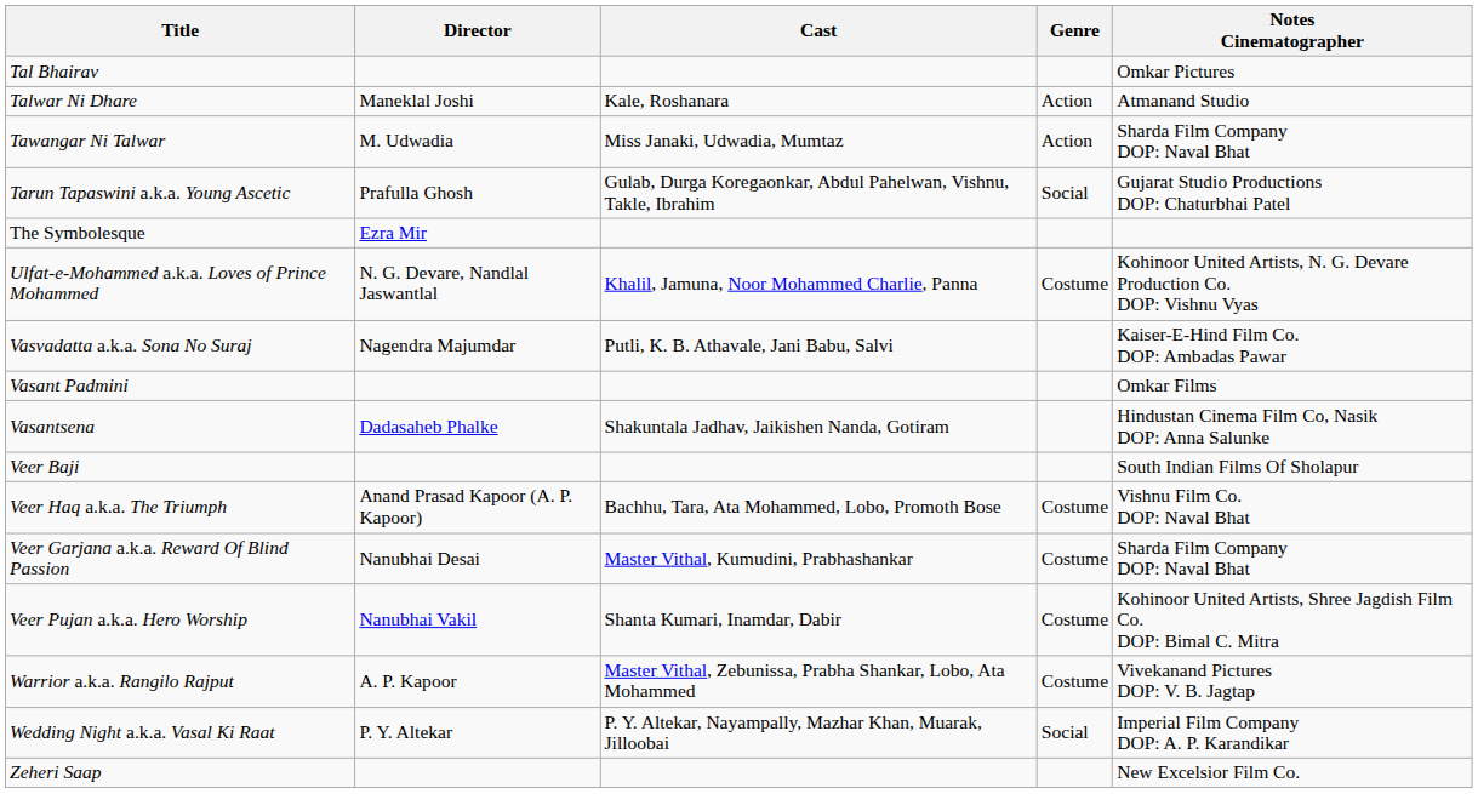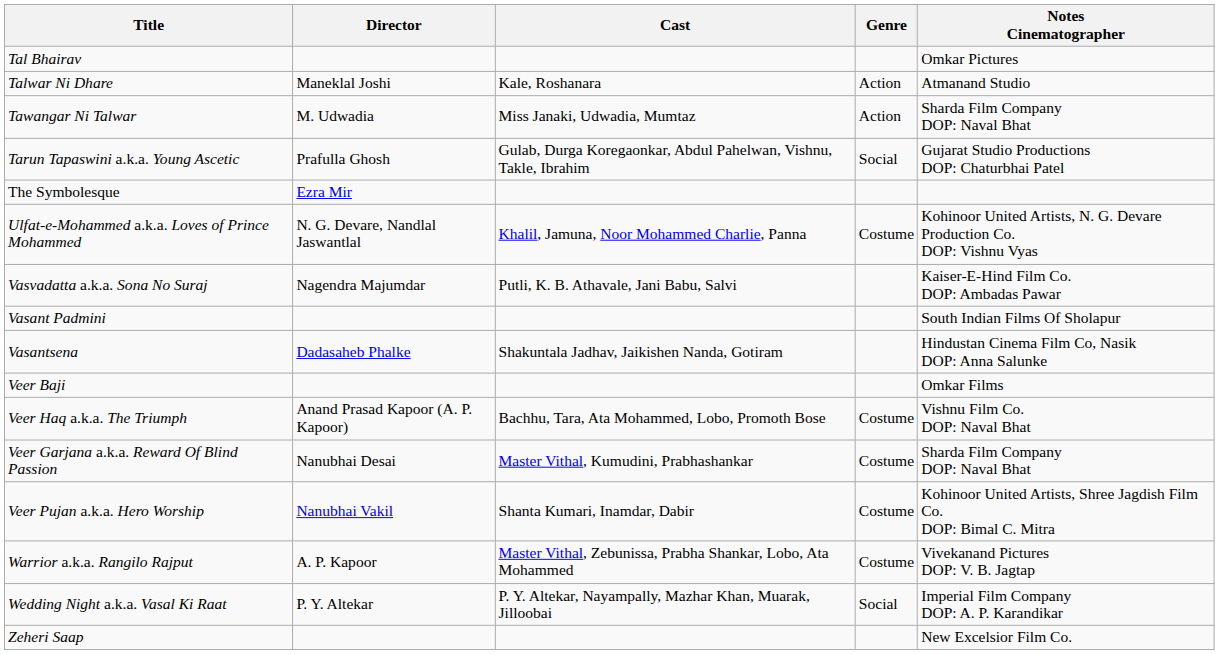 <table class="wikitable">
 <tr>
 <th>Title</th>
 <th>Director</th>
 <th>Cast</th>
 <th>Genre</th>
 <th>Notes<br>Cinematographer</th>
 </tr>
 <tr>
 <td><em>Tal Bhairav</em></td>
 <td></td>
 <td></td>
 <td></td>
 <td>Omkar Pictures</td>
 </tr>
 <tr>
 <td><em>Talwar Ni Dhare</em></td>
 <td>Maneklal Joshi</td>
 <td>Kale, Roshanara</td>
 <td>Action</td>
 <td>Atmanand Studio</td>
 </tr>
 <tr>
 <td><em>Tawangar Ni Talwar</em></td>
 <td>M. Udwadia</td>
 <td>Miss Janaki, Udwadia, Mumtaz</td>
 <td>Action</td>
 <td>Sharda Film Company<br>DOP: Naval Bhat</td>
 </tr>
 <tr>
 <td><em>Tarun Tapaswini</em> a.k.a. <em>Young Ascetic</em></td>
 <td>Prafulla Ghosh</td>
 <td>Gulab, Durga Koregaonkar, Abdul Pahelwan, Vishnu, Takle, Ibrahim</td>
 <td>Social</td>
 <td>Gujarat Studio Productions<br>DOP: Chaturbhai Patel</td>
 </tr>
 <tr>
 <td>The Symbolesque</td>
 <td><a href='#'>Ezra Mir</a></td>
 <td></td>
 <td></td>
 <td></td>
 </tr>
 <tr>
 <td><em>Ulfat-e-Mohammed</em> a.k.a. <em>Loves of Prince Mohammed</em></td>
 <td>N. G. Devare, Nandlal Jaswantlal</td>
 <td><a href='#'>Khalil</a>, Jamuna, <a href='#'>Noor Mohammed Charlie</a>, Panna</td>
 <td>Costume</td>
 <td>Kohinoor United Artists, N. G. Devare Production Co. <br>DOP: Vishnu Vyas</td>
 </tr>
 <tr>
 <td><em>Vasvadatta</em> a.k.a. <em>Sona No Suraj</em></td>
 <td>Nagendra Majumdar</td>
 <td>Putli, K. B. Athavale, Jani Babu, Salvi</td>
 <td></td>
 <td>Kaiser-E-Hind Film Co. <br>DOP: Ambadas Pawar</td>
 </tr>
 <tr>
 <td><em>Vasant Padmini</em></td>
 <td></td>
 <td></td>
 <td></td>
-<td>Omkar Films</td>
+<td>South Indian Films Of Sholapur</td>
 </tr>
 <tr>
 <td><em>Vasantsena</em></td>
 <td><a href='#'>Dadasaheb Phalke</a></td>
 <td>Shakuntala Jadhav, Jaikishen Nanda, Gotiram</td>
 <td></td>
 <td>Hindustan Cinema Film Co, Nasik<br>DOP: Anna Salunke</td>
 </tr>
 <tr>
 <td><em>Veer Baji</em></td>
 <td></td>
 <td></td>
 <td></td>
-<td>South Indian Films Of Sholapur</td>
+<td>Omkar Films</td>
 </tr>
 <tr>
 <td><em>Veer Haq</em> a.k.a. <em>The Triumph</em></td>
 <td>Anand Prasad Kapoor (A. P. Kapoor)</td>
 <td>Bachhu, Tara, Ata Mohammed, Lobo, Promoth Bose</td>
 <td>Costume</td>
 <td>Vishnu Film Co. <br>DOP: Naval Bhat</td>
 </tr>
 <tr>
 <td><em>Veer Garjana</em> a.k.a. <em>Reward Of Blind Passion</em></td>
 <td>Nanubhai Desai</td>
 <td><a href='#'>Master Vithal</a>, Kumudini, Prabhashankar</td>
 <td>Costume</td>
 <td>Sharda Film Company<br>DOP: Naval Bhat</td>
 </tr>
 <tr>
 <td><em>Veer Pujan</em> a.k.a. <em>Hero Worship</em></td>
 <td><a href='#'>Nanubhai Vakil</a></td>
 <td>Shanta Kumari, Inamdar, Dabir</td>
 <td>Costume</td>
 <td>Kohinoor United Artists, Shree Jagdish Film Co. <br>DOP: Bimal C. Mitra</td>
 </tr>
 <tr>
 <td><em>Warrior</em> a.k.a. <em>Rangilo Rajput</em></td>
 <td>A. P. Kapoor</td>
 <td><a href='#'>Master Vithal</a>, Zebunissa, Prabha Shankar, Lobo, Ata Mohammed</td>
 <td>Costume</td>
 <td>Vivekanand Pictures<br>DOP: V. B. Jagtap</td>
 </tr>
 <tr>
 <td><em>Wedding Night</em> a.k.a. <em>Vasal Ki Raat</em></td>
 <td>P. Y. Altekar</td>
 <td>P. Y. Altekar, Nayampally, Mazhar Khan, Muarak, Jilloobai</td>
 <td>Social</td>
 <td>Imperial Film Company<br>DOP: A. P. Karandikar</td>
 </tr>
 <tr>
 <td><em>Zeheri Saap</em></td>
 <td></td>
 <td></td>
 <td></td>
 <td>New Excelsior Film Co.</td>
 </tr>
 </table>
